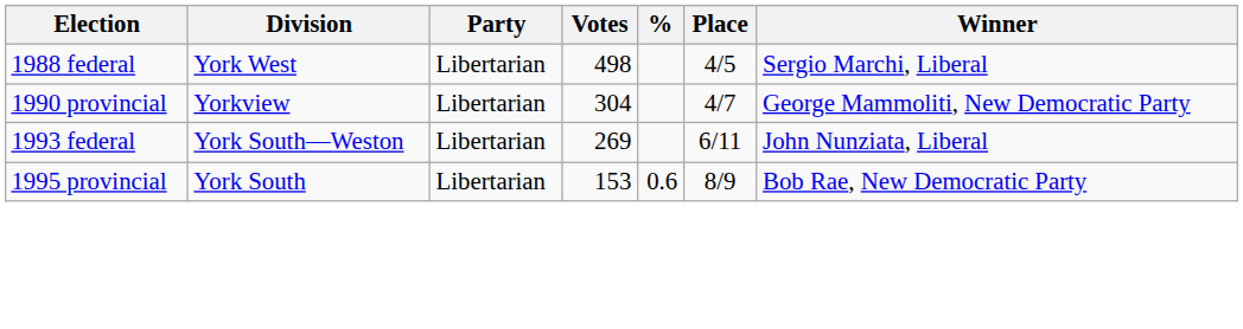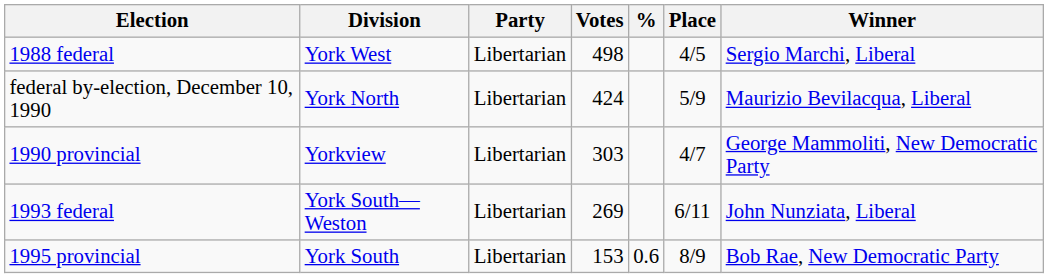 <table class="wikitable" width="800">
 <tr>
 <th align="left">Election</th>
 <th align="left">Division</th>
 <th align="left">Party</th>
 <th align="right">Votes</th>
 <th align="right">%</th>
 <th align="center">Place</th>
 <th align="center">Winner</th>
 </tr>
 <tr>
 <td align="left"><a href='#'>1988 federal</a></td>
 <td align="left"><a href='#'>York West</a></td>
 <td align="left">Libertarian</td>
 <td align="right">498</td>
 <td align="right"></td>
 <td align="center">4/5</td>
 <td align="left"><a href='#'>Sergio Marchi</a>, <a href='#'>Liberal</a></td>
 </tr>
 <tr>
+<td align="left">federal by-election, December 10, 1990</td>
+<td align="left"><a href='#'>York North</a></td>
+<td align="left">Libertarian</td>
+<td align="right">424</td>
+<td align="right"></td>
+<td align="center">5/9</td>
+<td align="left"><a href='#'>Maurizio Bevilacqua</a>, <a href='#'>Liberal</a></td>
+</tr>
+<tr>
 <td align="left"><a href='#'>1990 provincial</a></td>
 <td align="left"><a href='#'>Yorkview</a></td>
 <td align="left">Libertarian</td>
-<td align="right">304</td>
+<td align="right">303</td>
 <td align="right"></td>
 <td align="center">4/7</td>
 <td align="left"><a href='#'>George Mammoliti</a>, <a href='#'>New Democratic Party</a></td>
 </tr>
 <tr>
 <td align="left"><a href='#'>1993 federal</a></td>
 <td align="left"><a href='#'>York South—Weston</a></td>
 <td align="left">Libertarian</td>
 <td align="right">269</td>
 <td align="right"></td>
 <td align="center">6/11</td>
 <td align="left"><a href='#'>John Nunziata</a>, <a href='#'>Liberal</a></td>
 </tr>
 <tr>
 <td align="left"><a href='#'>1995 provincial</a></td>
 <td align="left"><a href='#'>York South</a></td>
 <td align="left">Libertarian</td>
 <td align="right">153</td>
 <td align="right">0.6</td>
 <td align="center">8/9</td>
 <td align="left"><a href='#'>Bob Rae</a>, <a href='#'>New Democratic Party</a></td>
 </tr>
 </table>
